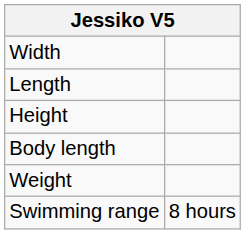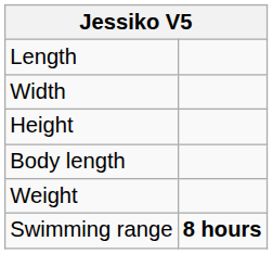 <table class="wikitable">
 <tr>
 <th colspan="2">Jessiko V5</th>
 </tr>
 <tr>
-<td>Width</td>
+<td>Length</td>
 <td></td>
 </tr>
 <tr>
-<td>Length</td>
+<td>Width</td>
 <td></td>
 </tr>
 <tr>
 <td>Height</td>
 <td></td>
 </tr>
 <tr>
 <td>Body length</td>
 <td></td>
 </tr>
 <tr>
 <td>Weight</td>
 <td></td>
 </tr>
 <tr>
 <td>Swimming range</td>
-<td>8 hours</td>
+<td><strong>8 hours</strong></td>
 </tr>
 </table>
